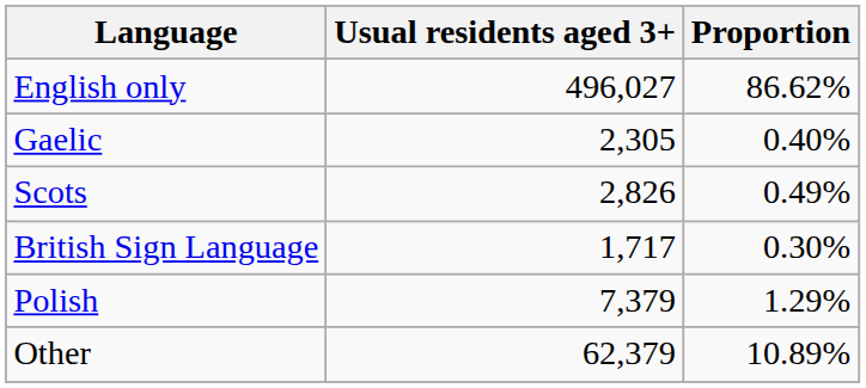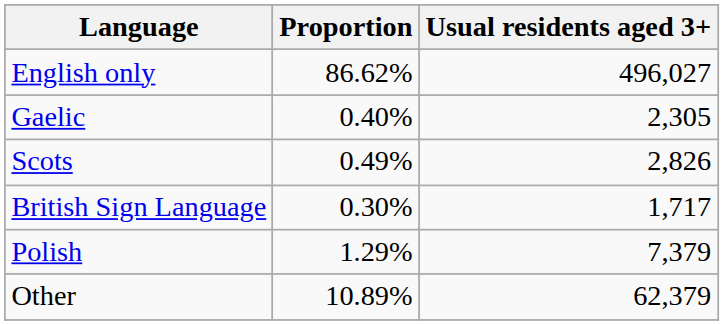 <table class="wikitable sortable" style="text-align:right">
 <tr>
 <th>Language</th>
+<th>Proportion</th>
 <th>Usual residents aged 3+</th>
-<th>Proportion</th>
 </tr>
 <tr>
 <td style="text-align:left"><a href='#'>English only</a></td>
+<td>86.62%</td>
 <td>496,027</td>
-<td>86.62%</td>
 </tr>
 <tr>
 <td style="text-align:left"><a href='#'>Gaelic</a></td>
+<td>0.40%</td>
 <td>2,305</td>
-<td>0.40%</td>
 </tr>
 <tr>
 <td style="text-align:left"><a href='#'>Scots</a></td>
+<td>0.49%</td>
 <td>2,826</td>
-<td>0.49%</td>
 </tr>
 <tr>
 <td style="text-align:left"><a href='#'>British Sign Language</a></td>
+<td>0.30%</td>
 <td>1,717</td>
-<td>0.30%</td>
 </tr>
 <tr>
 <td style="text-align:left"><a href='#'>Polish</a></td>
+<td>1.29%</td>
 <td>7,379</td>
-<td>1.29%</td>
 </tr>
 <tr>
 <td style="text-align:left">Other</td>
+<td>10.89%</td>
 <td>62,379</td>
-<td>10.89%</td>
 </tr>
 </table>
